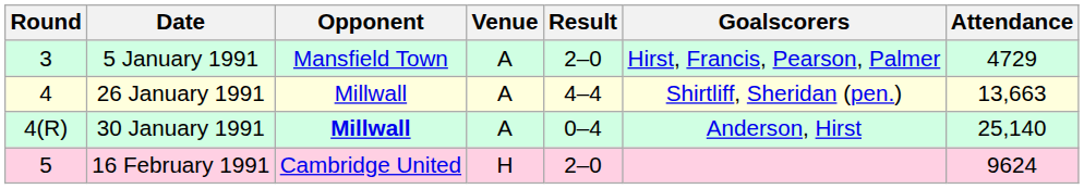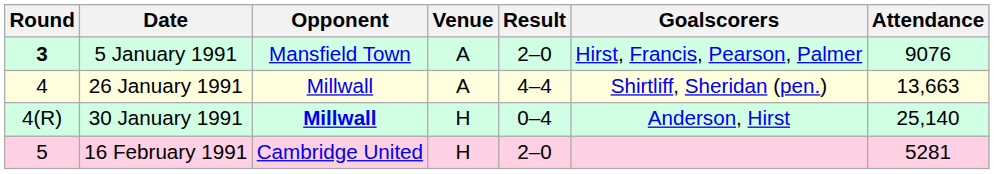 <table class="wikitable" style="font-size:100%; text-align:center">
 <tr>
 <th>Round</th>
 <th>Date</th>
 <th>Opponent</th>
 <th>Venue</th>
 <th>Result</th>
 <th>Goalscorers</th>
 <th>Attendance</th>
 </tr>
 <tr style="background-color: #d0ffe3;">
-<td>3</td>
+<td><strong>3</strong></td>
 <td>5 January 1991</td>
 <td><a href='#'>Mansfield Town</a></td>
 <td>A</td>
 <td>2–0</td>
 <td><a href='#'>Hirst</a>, <a href='#'>Francis</a>, <a href='#'>Pearson</a>, <a href='#'>Palmer</a></td>
-<td>4729</td>
+<td>9076</td>
 </tr>
 <tr style="background-color: #ffffdd;">
 <td>4</td>
 <td>26 January 1991</td>
 <td><a href='#'>Millwall</a></td>
 <td>A</td>
 <td>4–4</td>
 <td><a href='#'>Shirtliff</a>, <a href='#'>Sheridan</a> (<a href='#'>pen.</a>)</td>
 <td>13,663</td>
 </tr>
 <tr style="background-color: #d0ffe3;">
 <td>4(R)</td>
 <td>30 January 1991</td>
 <td><strong><a href='#'>Millwall</a></strong></td>
-<td>A</td>
+<td>H</td>
 <td>0–4</td>
 <td><a href='#'>Anderson</a>, <a href='#'>Hirst</a></td>
 <td>25,140</td>
 </tr>
 <tr style="background-color: #ffd0e3;">
 <td>5</td>
 <td>16 February 1991</td>
 <td><a href='#'>Cambridge United</a></td>
 <td>H</td>
 <td>2–0</td>
 <td></td>
-<td>9624</td>
+<td>5281</td>
 </tr>
 </table>
